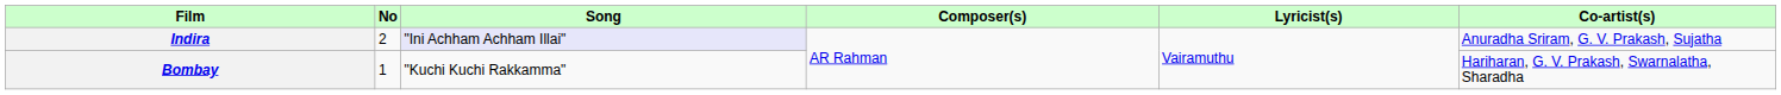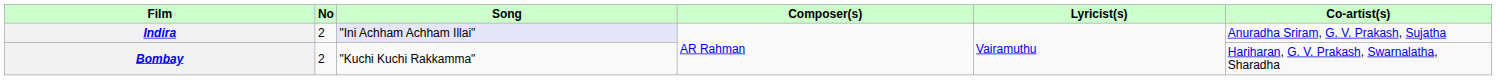 <table class="wikitable plainrowheaders" width="100%" textcolor:#000;">
 <tr style="background:#cfc; text-align:center;">
 <td scope="col" width=21%><strong>Film</strong></td>
 <td><strong>No</strong></td>
 <td scope="col" width=23%><strong>Song</strong></td>
 <td scope="col" width=20%><strong>Composer(s)</strong></td>
 <td scope="col" width=17%><strong>Lyricist(s)</strong></td>
 <td scope="col" width=18%><strong>Co-artist(s)</strong></td>
 </tr>
 <tr>
 <th><em><a href='#'>Indira</a></em></th>
 <td>2</td>
 <td style="background: lavender;">"Ini Achham Achham Illai"</td>
 <td rowspan="2"><a href='#'>AR Rahman</a></td>
 <td rowspan="2"><a href='#'>Vairamuthu</a></td>
 <td><a href='#'>Anuradha Sriram</a>, <a href='#'>G. V. Prakash</a>, <a href='#'>Sujatha</a></td>
 </tr>
 <tr>
 <th><em><a href='#'>Bombay</a></em></th>
-<td>1</td>
+<td>2</td>
 <td>"Kuchi Kuchi Rakkamma"</td>
 <td><a href='#'>Hariharan</a>, <a href='#'>G. V. Prakash</a>, <a href='#'>Swarnalatha</a>, Sharadha</td>
 </tr>
 </table>
